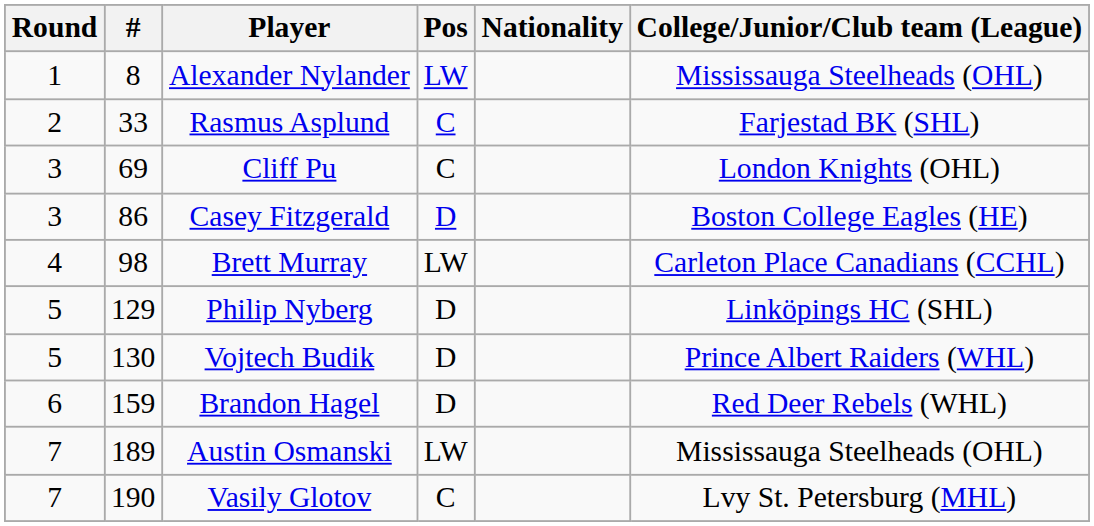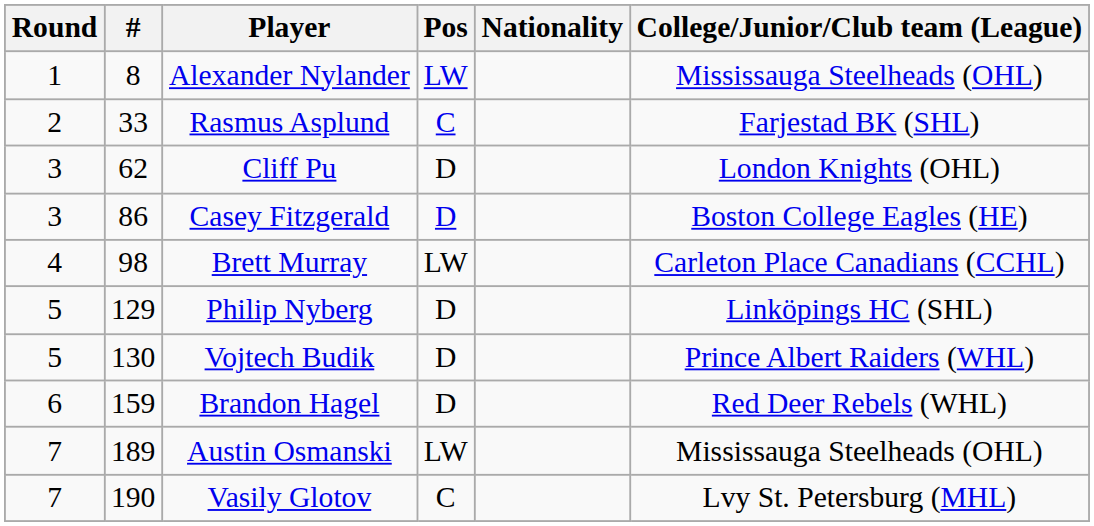 <table class="wikitable">
 <tr>
 <th>Round</th>
 <th>#</th>
 <th>Player</th>
 <th>Pos</th>
 <th>Nationality</th>
 <th>College/Junior/Club team (League)</th>
 </tr>
 <tr>
 <td style="text-align:center">1</td>
 <td style="text-align:center">8</td>
 <td style="text-align:center"><a href='#'>Alexander Nylander</a></td>
 <td style="text-align:center"><a href='#'>LW</a></td>
 <td></td>
 <td style="text-align:center"><a href='#'>Mississauga Steelheads</a> (<a href='#'>OHL</a>)</td>
 </tr>
 <tr>
 <td style="text-align:center">2</td>
 <td style="text-align:center">33</td>
 <td style="text-align:center"><a href='#'>Rasmus Asplund</a></td>
 <td style="text-align:center"><a href='#'>C</a></td>
 <td></td>
 <td style="text-align:center"><a href='#'>Farjestad BK</a> (<a href='#'>SHL</a>)</td>
 </tr>
 <tr>
 <td style="text-align:center">3</td>
-<td style="text-align:center">69</td>
+<td style="text-align:center">62</td>
 <td style="text-align:center"><a href='#'>Cliff Pu</a></td>
-<td style="text-align:center">C</td>
+<td style="text-align:center">D</td>
 <td></td>
 <td style="text-align:center"><a href='#'>London Knights</a> (OHL)</td>
 </tr>
 <tr>
 <td style="text-align:center">3</td>
 <td style="text-align:center">86</td>
 <td style="text-align:center"><a href='#'>Casey Fitzgerald</a></td>
 <td style="text-align:center"><a href='#'>D</a></td>
 <td></td>
 <td style="text-align:center"><a href='#'>Boston College Eagles</a> (<a href='#'>HE</a>)</td>
 </tr>
 <tr>
 <td style="text-align:center">4</td>
 <td style="text-align:center">98</td>
 <td style="text-align:center"><a href='#'>Brett Murray</a></td>
 <td style="text-align:center">LW</td>
 <td></td>
 <td style="text-align:center"><a href='#'>Carleton Place Canadians</a> (<a href='#'>CCHL</a>)</td>
 </tr>
 <tr>
 <td style="text-align:center">5</td>
 <td style="text-align:center">129</td>
 <td style="text-align:center"><a href='#'>Philip Nyberg</a></td>
 <td style="text-align:center">D</td>
 <td></td>
 <td style="text-align:center"><a href='#'>Linköpings HC</a> (SHL)</td>
 </tr>
 <tr>
 <td style="text-align:center">5</td>
 <td style="text-align:center">130</td>
 <td style="text-align:center"><a href='#'>Vojtech Budik</a></td>
 <td style="text-align:center">D</td>
 <td></td>
 <td style="text-align:center"><a href='#'>Prince Albert Raiders</a> (<a href='#'>WHL</a>)</td>
 </tr>
 <tr>
 <td style="text-align:center">6</td>
 <td style="text-align:center">159</td>
 <td style="text-align:center"><a href='#'>Brandon Hagel</a></td>
 <td style="text-align:center">D</td>
 <td></td>
 <td style="text-align:center"><a href='#'>Red Deer Rebels</a> (WHL)</td>
 </tr>
 <tr>
 <td style="text-align:center">7</td>
 <td style="text-align:center">189</td>
 <td style="text-align:center"><a href='#'>Austin Osmanski</a></td>
 <td style="text-align:center">LW</td>
 <td></td>
 <td style="text-align:center">Mississauga Steelheads (OHL)</td>
 </tr>
 <tr>
 <td style="text-align:center">7</td>
 <td style="text-align:center">190</td>
 <td style="text-align:center"><a href='#'>Vasily Glotov</a></td>
 <td style="text-align:center">C</td>
 <td></td>
 <td style="text-align:center">Lvy St. Petersburg (<a href='#'>MHL</a>)</td>
 </tr>
 </table>
